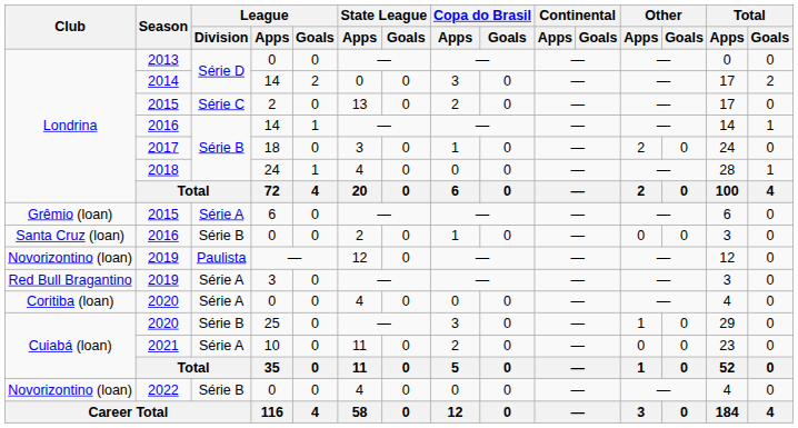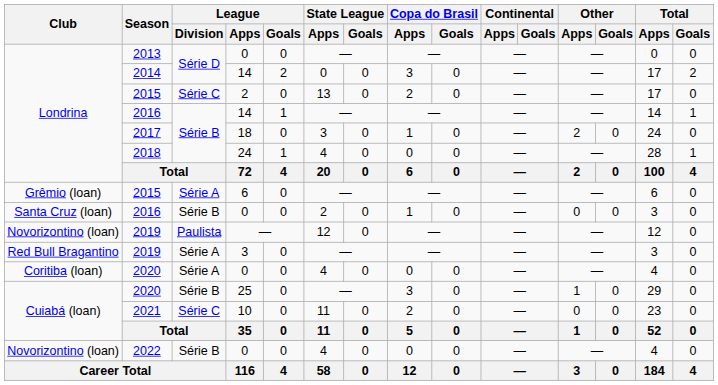 <table class=wikitable style="text-align: center">
 <tr>
 <th rowspan=2>Club</th>
 <th rowspan=2>Season</th>
 <th colspan=3>League</th>
 <th colspan=2>State League</th>
 <th colspan=2><a href='#'>Copa do Brasil</a></th>
 <th colspan=2>Continental</th>
 <th colspan=2>Other</th>
 <th colspan=2>Total</th>
 </tr>
 <tr>
 <th>Division</th>
 <th>Apps</th>
 <th>Goals</th>
 <th>Apps</th>
 <th>Goals</th>
 <th>Apps</th>
 <th>Goals</th>
 <th>Apps</th>
 <th>Goals</th>
 <th>Apps</th>
 <th>Goals</th>
 <th>Apps</th>
 <th>Goals</th>
 </tr>
 <tr>
 <td rowspan=7><a href='#'>Londrina</a></td>
 <td><a href='#'>2013</a></td>
 <td rowspan=2><a href='#'>Série D</a></td>
 <td>0</td>
 <td>0</td>
 <td colspan=2>—</td>
 <td colspan=2>—</td>
 <td colspan=2>—</td>
 <td colspan=2>—</td>
 <td>0</td>
 <td>0</td>
 </tr>
 <tr>
 <td><a href='#'>2014</a></td>
 <td>14</td>
 <td>2</td>
 <td>0</td>
 <td>0</td>
 <td>3</td>
 <td>0</td>
 <td colspan=2>—</td>
 <td colspan=2>—</td>
 <td>17</td>
 <td>2</td>
 </tr>
 <tr>
 <td><a href='#'>2015</a></td>
 <td><a href='#'>Série C</a></td>
 <td>2</td>
 <td>0</td>
 <td>13</td>
 <td>0</td>
 <td>2</td>
 <td>0</td>
 <td colspan=2>—</td>
 <td colspan=2>—</td>
 <td>17</td>
 <td>0</td>
 </tr>
 <tr>
 <td><a href='#'>2016</a></td>
 <td rowspan=3><a href='#'>Série B</a></td>
 <td>14</td>
 <td>1</td>
 <td colspan=2>—</td>
 <td colspan=2>—</td>
 <td colspan=2>—</td>
 <td colspan=2>—</td>
 <td>14</td>
 <td>1</td>
 </tr>
 <tr>
 <td><a href='#'>2017</a></td>
 <td>18</td>
 <td>0</td>
 <td>3</td>
 <td>0</td>
 <td>1</td>
 <td>0</td>
 <td colspan=2>—</td>
 <td>2</td>
 <td>0</td>
 <td>24</td>
 <td>0</td>
 </tr>
 <tr>
 <td><a href='#'>2018</a></td>
 <td>24</td>
 <td>1</td>
 <td>4</td>
 <td>0</td>
 <td>0</td>
 <td>0</td>
 <td colspan=2>—</td>
 <td colspan=2>—</td>
 <td>28</td>
 <td>1</td>
 </tr>
 <tr>
 <th colspan=2>Total</th>
 <th>72</th>
 <th>4</th>
 <th>20</th>
 <th>0</th>
 <th>6</th>
 <th>0</th>
 <th colspan=2>—</th>
 <th>2</th>
 <th>0</th>
 <th>100</th>
 <th>4</th>
 </tr>
 <tr>
 <td><a href='#'>Grêmio</a> (loan)</td>
 <td><a href='#'>2015</a></td>
 <td><a href='#'>Série A</a></td>
 <td>6</td>
 <td>0</td>
 <td colspan=2>—</td>
 <td colspan=2>—</td>
 <td colspan=2>—</td>
 <td colspan=2>—</td>
 <td>6</td>
 <td>0</td>
 </tr>
 <tr>
 <td><a href='#'>Santa Cruz</a> (loan)</td>
 <td><a href='#'>2016</a></td>
 <td>Série B</td>
 <td>0</td>
 <td>0</td>
 <td>2</td>
 <td>0</td>
 <td>1</td>
 <td>0</td>
 <td colspan=2>—</td>
 <td>0</td>
 <td>0</td>
 <td>3</td>
 <td>0</td>
 </tr>
 <tr>
 <td><a href='#'>Novorizontino</a> (loan)</td>
 <td><a href='#'>2019</a></td>
 <td><a href='#'>Paulista</a></td>
 <td colspan=2>—</td>
 <td>12</td>
 <td>0</td>
 <td colspan=2>—</td>
 <td colspan=2>—</td>
 <td colspan=2>—</td>
 <td>12</td>
 <td>0</td>
 </tr>
 <tr>
 <td><a href='#'>Red Bull Bragantino</a></td>
 <td><a href='#'>2019</a></td>
 <td>Série A</td>
 <td>3</td>
 <td>0</td>
 <td colspan=2>—</td>
 <td colspan=2>—</td>
 <td colspan=2>—</td>
 <td colspan=2>—</td>
 <td>3</td>
 <td>0</td>
 </tr>
 <tr>
 <td><a href='#'>Coritiba</a> (loan)</td>
 <td><a href='#'>2020</a></td>
 <td>Série A</td>
 <td>0</td>
 <td>0</td>
 <td>4</td>
 <td>0</td>
 <td>0</td>
 <td>0</td>
 <td colspan=2>—</td>
 <td colspan=2>—</td>
 <td>4</td>
 <td>0</td>
 </tr>
 <tr>
 <td rowspan=3><a href='#'>Cuiabá</a> (loan)</td>
 <td><a href='#'>2020</a></td>
 <td>Série B</td>
 <td>25</td>
 <td>0</td>
 <td colspan=2>—</td>
 <td>3</td>
 <td>0</td>
 <td colspan=2>—</td>
 <td>1</td>
 <td>0</td>
 <td>29</td>
 <td>0</td>
 </tr>
 <tr>
 <td><a href='#'>2021</a></td>
-<td>Série A</td>
+<td><a href='#'>Série C</a></td>
 <td>10</td>
 <td>0</td>
 <td>11</td>
 <td>0</td>
 <td>2</td>
 <td>0</td>
 <td colspan=2>—</td>
 <td>0</td>
 <td>0</td>
 <td>23</td>
 <td>0</td>
 </tr>
 <tr>
 <th colspan=2>Total</th>
 <th>35</th>
 <th>0</th>
 <th>11</th>
 <th>0</th>
 <th>5</th>
 <th>0</th>
 <th colspan=2>—</th>
 <th>1</th>
 <th>0</th>
 <th>52</th>
 <th>0</th>
 </tr>
 <tr>
 <td><a href='#'>Novorizontino</a> (loan)</td>
 <td><a href='#'>2022</a></td>
 <td>Série B</td>
 <td>0</td>
 <td>0</td>
 <td>4</td>
 <td>0</td>
 <td>0</td>
 <td>0</td>
 <td colspan=2>—</td>
 <td colspan=2>—</td>
 <td>4</td>
 <td>0</td>
 </tr>
 <tr>
 <th colspan=3>Career Total</th>
 <th>116</th>
 <th>4</th>
 <th>58</th>
 <th>0</th>
 <th>12</th>
 <th>0</th>
 <th colspan=2>—</th>
 <th>3</th>
 <th>0</th>
 <th>184</th>
 <th>4</th>
 </tr>
 </table>
